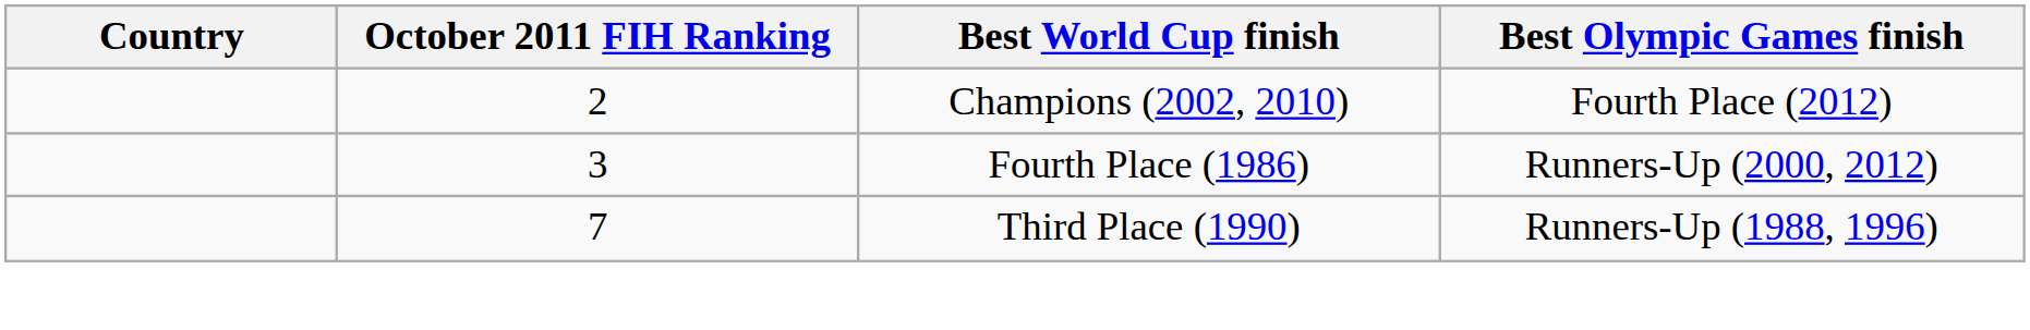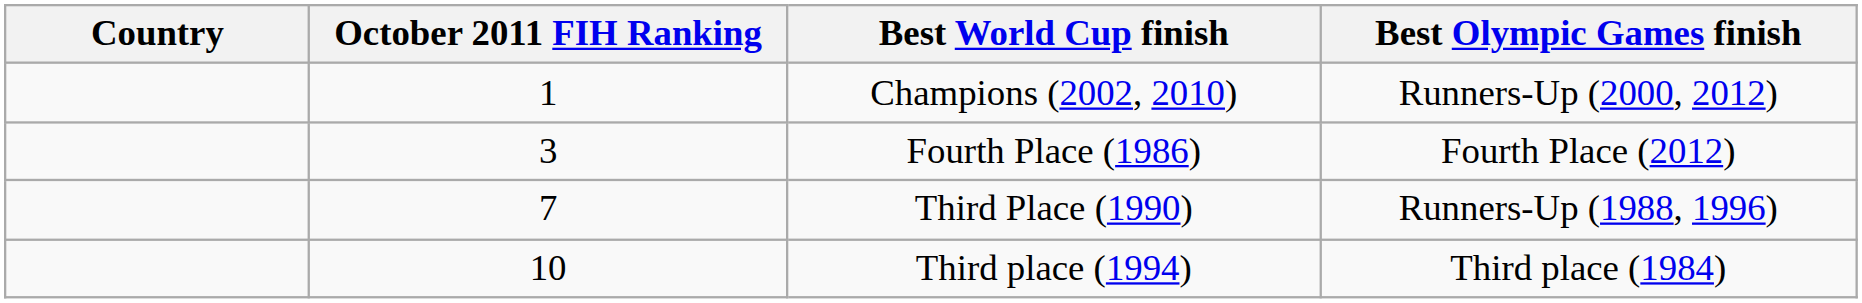 <table class="wikitable">
 <tr>
 <th style="width:125px;">Country</th>
 <th style="width:200px;">October 2011 <a href='#'>FIH Ranking</a></th>
 <th style="width:225px;">Best <a href='#'>World Cup</a> finish</th>
 <th style="width:225px;">Best <a href='#'>Olympic Games</a> finish</th>
 </tr>
 <tr style="text-align:center;">
 <td style="text-align:left;"></td>
-<td>2</td>
+<td>1</td>
 <td>Champions (<a href='#'>2002</a>, <a href='#'>2010</a>)</td>
-<td>Fourth Place (<a href='#'>2012</a>)</td>
+<td>Runners-Up (<a href='#'>2000</a>, <a href='#'>2012</a>)</td>
 </tr>
 <tr style="text-align:center;">
 <td style="text-align:left;"></td>
 <td>3</td>
 <td>Fourth Place (<a href='#'>1986</a>)</td>
-<td>Runners-Up (<a href='#'>2000</a>, <a href='#'>2012</a>)</td>
+<td>Fourth Place (<a href='#'>2012</a>)</td>
 </tr>
 <tr style="text-align:center;">
 <td style="text-align:left;"></td>
 <td>7</td>
 <td>Third Place (<a href='#'>1990</a>)</td>
 <td>Runners-Up (<a href='#'>1988</a>, <a href='#'>1996</a>)</td>
 </tr>
+<tr style="text-align:center;">
+<td style="text-align:left;"></td>
+<td>10</td>
+<td>Third place (<a href='#'>1994</a>)</td>
+<td>Third place (<a href='#'>1984</a>)</td>
+</tr>
 </table>
